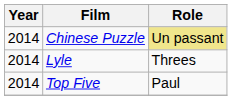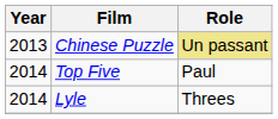 <table class="wikitable sortable">
 <tr>
 <th>Year</th>
 <th>Film</th>
 <th>Role</th>
 </tr>
 <tr>
-<td>2014</td>
+<td>2013</td>
 <td><em><a href='#'>Chinese Puzzle</a></em></td>
 <td style="background: khaki;">Un passant</td>
+</tr>
+<tr>
+<td>2014</td>
+<td><em><a href='#'>Top Five</a></em></td>
+<td>Paul</td>
 </tr>
 <tr>
 <td>2014</td>
 <td><a href='#'><em>Lyle</em></a></td>
 <td>Threes</td>
 </tr>
 <tr>
-<td>2014</td>
-<td><em><a href='#'>Top Five</a></em></td>
-<td>Paul</td>
-</tr>
-<tr>
 </tr>
 </table>
